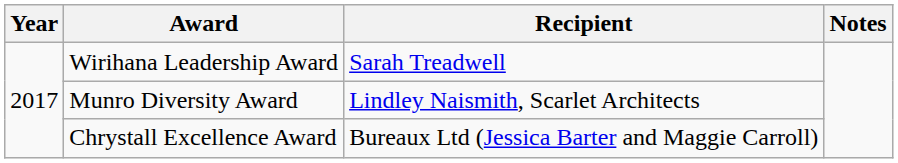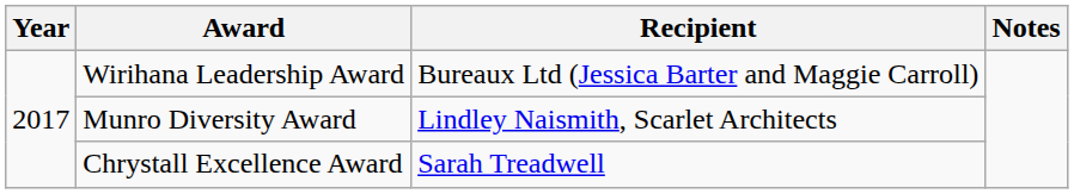 <table class="wikitable">
 <tr>
 <th>Year</th>
 <th>Award</th>
 <th>Recipient</th>
 <th>Notes</th>
 </tr>
 <tr>
 <td rowspan="3">2017</td>
 <td>Wirihana Leadership Award</td>
-<td><a href='#'>Sarah Treadwell</a></td>
+<td>Bureaux Ltd (<a href='#'>Jessica Barter</a> and Maggie Carroll)</td>
 <td rowspan="3"></td>
 </tr>
 <tr>
 <td>Munro Diversity Award</td>
 <td><a href='#'>Lindley Naismith</a>, Scarlet Architects</td>
 </tr>
 <tr>
 <td>Chrystall Excellence Award</td>
-<td>Bureaux Ltd (<a href='#'>Jessica Barter</a> and Maggie Carroll)</td>
+<td><a href='#'>Sarah Treadwell</a></td>
 </tr>
 </table>
